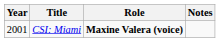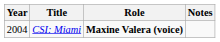 <table class="wikitable sortable">
 <tr>
 <th>Year</th>
 <th>Title</th>
 <th>Role</th>
 <th class="unsortable">Notes</th>
 </tr>
 <tr>
-<td>2001</td>
+<td>2004</td>
 <td><em><a href='#'>CSI: Miami</a></em></td>
 <td><strong>Maxine Valera (voice)</strong></td>
 <td></td>
 </tr>
 </table>
